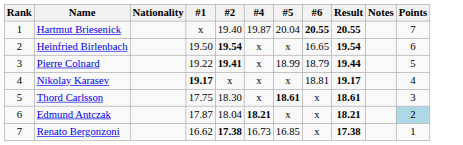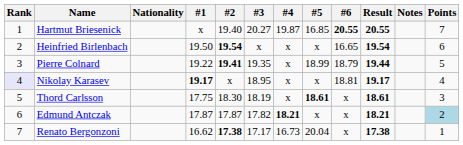 <table class="wikitable sortable" style="text-align:center">
 <tr>
 <th>Rank</th>
 <th>Name</th>
 <th>Nationality</th>
 <th>#1</th>
 <th>#2</th>
+<th>#3</th>
 <th>#4</th>
 <th>#5</th>
 <th>#6</th>
 <th>Result</th>
 <th>Notes</th>
 <th>Points</th>
 </tr>
 <tr>
 <td>1</td>
 <td align=left><a href='#'>Hartmut Briesenick</a></td>
 <td align=left></td>
 <td>x</td>
 <td>19.40</td>
+<td>20.27</td>
 <td>19.87</td>
-<td>20.04</td>
+<td>16.85</td>
 <td><strong>20.55</strong></td>
 <td><strong>20.55</strong></td>
 <td></td>
 <td>7</td>
 </tr>
 <tr>
 <td>2</td>
 <td align=left><a href='#'>Heinfried Birlenbach</a></td>
 <td align=left></td>
 <td>19.50</td>
 <td><strong>19.54</strong></td>
 <td>x</td>
 <td>x</td>
+<td>x</td>
 <td>16.65</td>
 <td><strong>19.54</strong></td>
 <td></td>
 <td>6</td>
 </tr>
 <tr>
 <td>3</td>
 <td align=left><a href='#'>Pierre Colnard</a></td>
 <td align=left></td>
 <td>19.22</td>
 <td><strong>19.41</strong></td>
+<td>19.35</td>
 <td>x</td>
 <td>18.99</td>
 <td>18.79</td>
 <td><strong>19.44</strong></td>
 <td></td>
 <td>5</td>
 </tr>
 <tr>
-<td>4</td>
+<td style="background: lavender;">4</td>
 <td align=left><a href='#'>Nikolay Karasev</a></td>
 <td align=left></td>
 <td><strong>19.17</strong></td>
 <td>x</td>
+<td>18.95</td>
 <td>x</td>
 <td>x</td>
 <td>18.81</td>
 <td><strong>19.17</strong></td>
 <td></td>
 <td>4</td>
 </tr>
 <tr>
 <td>5</td>
 <td align=left><a href='#'>Thord Carlsson</a></td>
 <td align=left></td>
 <td>17.75</td>
 <td>18.30</td>
+<td>18.19</td>
 <td>x</td>
 <td><strong>18.61</strong></td>
 <td>x</td>
 <td><strong>18.61</strong></td>
 <td></td>
 <td>3</td>
 </tr>
 <tr>
 <td>6</td>
 <td align=left><a href='#'>Edmund Antczak</a></td>
 <td align=left></td>
 <td>17.87</td>
-<td>18.04</td>
+<td>17.87</td>
+<td>17.82</td>
 <td><strong>18.21</strong></td>
 <td>x</td>
 <td>x</td>
 <td><strong>18.21</strong></td>
 <td></td>
 <td style="background: lightblue;">2</td>
 </tr>
 <tr>
 <td>7</td>
 <td align=left><a href='#'>Renato Bergonzoni</a></td>
 <td align=left></td>
 <td>16.62</td>
 <td><strong>17.38</strong></td>
+<td>17.17</td>
 <td>16.73</td>
-<td>16.85</td>
+<td>20.04</td>
 <td>x</td>
 <td><strong>17.38</strong></td>
 <td></td>
 <td>1</td>
 </tr>
 </table>
